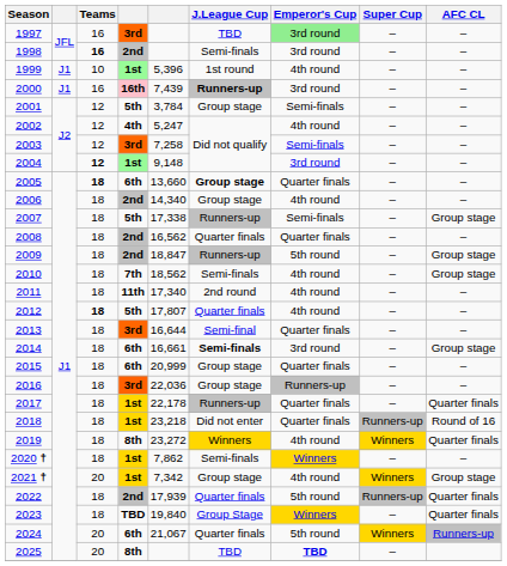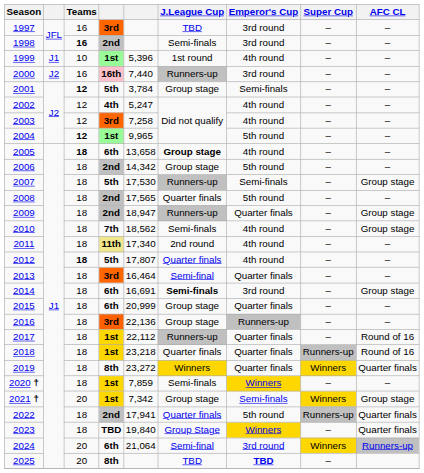 <table class="wikitable" style="text-align: center;">
 <tr>
 <th>Season</th>
 <th></th>
 <th>Teams</th>
 <th></th>
 <th></th>
 <th><a href='#'>J.League Cup</a></th>
 <th><a href='#'>Emperor's Cup</a></th>
 <th><a href='#'>Super Cup</a></th>
 <th><a href='#'>AFC CL</a></th>
 </tr>
 <tr>
 <td><a href='#'>1997</a></td>
 <td rowspan="2"><a href='#'>JFL</a></td>
 <td>16</td>
 <td bgcolor="ff6600"><strong>3rd</strong></td>
 <td></td>
 <td><a href='#'>TBD</a></td>
-<td style="background: lightgreen;">3rd round</td>
+<td>3rd round</td>
 <td>–</td>
 <td>–</td>
 </tr>
 <tr>
 <td><a href='#'>1998</a></td>
 <td><strong>16</strong></td>
 <td bgcolor="silver"><strong>2nd</strong></td>
 <td></td>
 <td>Semi-finals</td>
 <td>3rd round</td>
 <td>–</td>
 <td>–</td>
 </tr>
 <tr>
 <td><a href='#'>1999</a></td>
 <td><a href='#'>J1</a></td>
 <td>10</td>
 <td bgcolor="palegreen"><strong>1st</strong></td>
 <td>5,396</td>
 <td>1st round</td>
 <td>4th round</td>
 <td>–</td>
 <td>–</td>
 </tr>
 <tr>
 <td><a href='#'>2000</a></td>
-<td><a href='#'>J1</a></td>
+<td><a href='#'>J2</a></td>
 <td>16</td>
 <td bgcolor="pink"><strong>16th</strong></td>
-<td>7,439</td>
-<td bgcolor="silver"><strong>Runners-up</strong></td>
+<td>7,440</td>
+<td bgcolor="silver">Runners-up</td>
 <td>3rd round</td>
 <td>–</td>
 <td>–</td>
 </tr>
 <tr>
 <td><a href='#'>2001</a></td>
 <td rowspan="4"><a href='#'>J2</a></td>
-<td>12</td>
+<td><strong>12</strong></td>
 <td><strong>5th</strong></td>
 <td>3,784</td>
 <td>Group stage</td>
 <td>Semi-finals</td>
 <td>–</td>
 <td>–</td>
 </tr>
 <tr>
 <td><a href='#'>2002</a></td>
 <td>12</td>
 <td><strong>4th</strong></td>
 <td>5,247</td>
 <td rowspan="3">Did not qualify</td>
 <td>4th round</td>
 <td>–</td>
 <td>–</td>
 </tr>
 <tr>
 <td><a href='#'>2003</a></td>
 <td>12</td>
 <td bgcolor="ff6600"><strong>3rd</strong></td>
 <td>7,258</td>
-<td><a href='#'>Semi-finals</a></td>
+<td>4th round</td>
 <td>–</td>
 <td>–</td>
 </tr>
 <tr>
 <td><a href='#'>2004</a></td>
 <td><strong>12</strong></td>
 <td bgcolor="palegreen"><strong>1st</strong></td>
-<td>9,148</td>
-<td><a href='#'>3rd round</a></td>
+<td>9,965</td>
+<td>5th round</td>
 <td>–</td>
 <td>–</td>
 </tr>
 <tr>
 <td><a href='#'>2005</a></td>
 <td rowspan="21"><a href='#'>J1</a></td>
 <td><strong>18</strong></td>
 <td><strong>6th</strong></td>
-<td>13,660</td>
+<td>13,658</td>
 <td><strong>Group stage</strong></td>
-<td>Quarter finals</td>
+<td>4th round</td>
 <td>–</td>
 <td>–</td>
 </tr>
 <tr>
 <td><a href='#'>2006</a></td>
 <td>18</td>
 <td bgcolor="silver"><strong>2nd</strong></td>
-<td>14,340</td>
+<td>14,342</td>
 <td>Group stage</td>
-<td>4th round</td>
+<td>5th round</td>
 <td>–</td>
 <td>–</td>
 </tr>
 <tr>
 <td><a href='#'>2007</a></td>
 <td>18</td>
 <td><strong>5th</strong></td>
-<td>17,338</td>
+<td>17,530</td>
 <td bgcolor="silver">Runners-up</td>
 <td>Semi-finals</td>
 <td>–</td>
 <td>Group stage</td>
 </tr>
 <tr>
 <td><a href='#'>2008</a></td>
 <td>18</td>
 <td bgcolor="silver"><strong>2nd</strong></td>
-<td>16,562</td>
+<td>17,565</td>
 <td>Quarter finals</td>
-<td>Quarter finals</td>
+<td>5th round</td>
 <td>–</td>
 <td>–</td>
 </tr>
 <tr>
 <td><a href='#'>2009</a></td>
 <td>18</td>
 <td bgcolor="silver"><strong>2nd</strong></td>
-<td>18,847</td>
+<td>18,947</td>
 <td bgcolor="silver">Runners-up</td>
-<td>5th round</td>
+<td>Quarter finals</td>
 <td>–</td>
 <td>Group stage</td>
 </tr>
 <tr>
 <td><a href='#'>2010</a></td>
 <td>18</td>
 <td><strong>7th</strong></td>
 <td>18,562</td>
 <td>Semi-finals</td>
 <td>4th round</td>
 <td>–</td>
 <td>Group stage</td>
 </tr>
 <tr>
 <td><a href='#'>2011</a></td>
 <td>18</td>
-<td><strong>11th</strong></td>
+<td style="background: khaki;"><strong>11th</strong></td>
 <td>17,340</td>
 <td>2nd round</td>
 <td>4th round</td>
 <td>–</td>
 <td>–</td>
 </tr>
 <tr>
 <td><a href='#'>2012</a></td>
 <td><strong>18</strong></td>
 <td><strong>5th</strong></td>
 <td>17,807</td>
 <td><a href='#'>Quarter finals</a></td>
 <td>4th round</td>
 <td>–</td>
 <td>–</td>
 </tr>
 <tr>
 <td><a href='#'>2013</a></td>
 <td>18</td>
 <td bgcolor="ff6600"><strong>3rd</strong></td>
-<td>16,644</td>
+<td>16,464</td>
 <td><a href='#'>Semi-final</a></td>
 <td>Quarter finals</td>
 <td>–</td>
 <td>–</td>
 </tr>
 <tr>
 <td><a href='#'>2014</a></td>
 <td>18</td>
 <td><strong>6th</strong></td>
-<td>16,661</td>
+<td>16,691</td>
 <td><strong>Semi-finals</strong></td>
 <td>3rd round</td>
 <td>–</td>
 <td>Group stage</td>
 </tr>
 <tr>
 <td><a href='#'>2015</a></td>
 <td>18</td>
 <td><strong>6th</strong></td>
 <td>20,999</td>
 <td>Group stage</td>
 <td>Quarter finals</td>
 <td>–</td>
 <td>–</td>
 </tr>
 <tr>
 <td><a href='#'>2016</a></td>
 <td>18</td>
 <td bgcolor="ff6600r"><strong>3rd</strong></td>
-<td>22,036</td>
+<td>22,136</td>
 <td>Group stage</td>
 <td bgcolor="silver">Runners-up</td>
 <td>–</td>
 <td>–</td>
 </tr>
 <tr>
 <td><a href='#'>2017</a></td>
 <td>18</td>
 <td bgcolor="gold"><strong>1st</strong></td>
-<td>22,178</td>
+<td>22,112</td>
 <td bgcolor="silver">Runners-up</td>
 <td>Quarter finals</td>
 <td>–</td>
-<td>Quarter finals</td>
+<td>Round of 16</td>
 </tr>
 <tr>
 <td><a href='#'>2018</a></td>
 <td>18</td>
 <td bgcolor="gold"><strong>1st</strong></td>
 <td>23,218</td>
-<td>Did not enter</td>
+<td>Quarter finals</td>
 <td>Quarter finals</td>
 <td bgcolor="silver">Runners-up</td>
 <td>Round of 16</td>
 </tr>
 <tr>
 <td><a href='#'>2019</a></td>
 <td>18</td>
 <td><strong>8th</strong></td>
 <td>23,272</td>
 <td bgcolor="gold">Winners</td>
-<td>4th round</td>
+<td>Quarter finals</td>
 <td bgcolor="gold">Winners</td>
 <td>Quarter finals</td>
 </tr>
 <tr>
 <td><a href='#'>2020</a> <strong>†</strong></td>
 <td>18</td>
 <td bgcolor="gold"><strong>1st</strong></td>
-<td>7,862</td>
+<td>7,859</td>
 <td>Semi-finals</td>
 <td bgcolor="gold"><a href='#'>Winners</a></td>
 <td>–</td>
 <td>–</td>
 </tr>
 <tr>
 <td><a href='#'>2021</a> <strong>†</strong></td>
 <td>20</td>
 <td bgcolor="gold"><strong>1st</strong></td>
 <td>7,342</td>
 <td>Group stage</td>
-<td>4th round</td>
+<td><a href='#'>Semi-finals</a></td>
 <td bgcolor="gold">Winners</td>
 <td>Group stage</td>
 </tr>
 <tr>
 <td><a href='#'>2022</a></td>
 <td>18</td>
 <td bgcolor="silver"><strong>2nd</strong></td>
-<td>17,939</td>
+<td>17,941</td>
 <td><a href='#'>Quarter finals</a></td>
 <td>5th round</td>
 <td bgcolor="silver">Runners-up</td>
 <td>Quarter finals</td>
 </tr>
 <tr>
 <td><a href='#'>2023</a></td>
 <td>18</td>
 <td><strong>TBD</strong></td>
 <td>19,840</td>
 <td><a href='#'>Group Stage</a></td>
 <td bgcolor="gold"><a href='#'>Winners</a></td>
 <td>–</td>
 <td>Quarter finals</td>
 </tr>
 <tr>
 <td><a href='#'>2024</a></td>
 <td>20</td>
 <td><strong>6th</strong></td>
-<td>21,067</td>
-<td>Quarter finals</td>
-<td>5th round</td>
+<td>21,064</td>
+<td><a href='#'>Semi-final</a></td>
+<td><a href='#'>3rd round</a></td>
 <td bgcolor="gold">Winners</td>
 <td bgcolor="silver"><a href='#'>Runners-up</a></td>
 </tr>
 <tr>
 <td><a href='#'>2025</a></td>
 <td>20</td>
 <td><strong>8th</strong></td>
 <td></td>
 <td><a href='#'>TBD</a></td>
 <td><strong><a href='#'>TBD</a></strong></td>
 <td>–</td>
 <td></td>
 </tr>
 <tr>
 </tr>
 </table>
